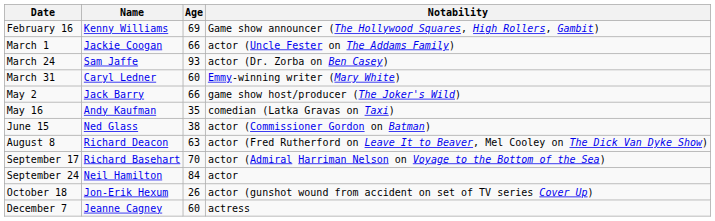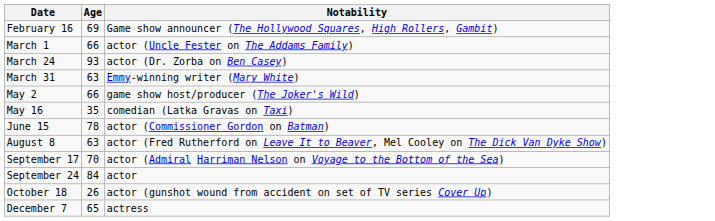 <table class="wikitable">
 <tr>
 <th>Date</th>
-<th>Name</th>
 <th>Age</th>
 <th>Notability</th>
 </tr>
 <tr>
 <td>February 16</td>
-<td><a href='#'>Kenny Williams</a></td>
 <td align="center">69</td>
 <td>Game show announcer (<em><a href='#'>The Hollywood Squares</a></em>, <em><a href='#'>High Rollers</a></em>, <em><a href='#'>Gambit</a></em>)</td>
 </tr>
 <tr>
 <td>March 1</td>
-<td><a href='#'>Jackie Coogan</a></td>
 <td align="center">66</td>
 <td>actor (<a href='#'>Uncle Fester</a> on <em><a href='#'>The Addams Family</a></em>)</td>
 </tr>
 <tr>
 <td>March 24</td>
-<td><a href='#'>Sam Jaffe</a></td>
 <td align="center">93</td>
 <td>actor (Dr. Zorba on <em><a href='#'>Ben Casey</a></em>)</td>
 </tr>
 <tr>
 <td>March 31</td>
-<td><a href='#'>Caryl Ledner</a></td>
-<td align="center">60</td>
+<td align="center">63</td>
 <td><a href='#'>Emmy</a>-winning writer (<em><a href='#'>Mary White</a></em>)</td>
 </tr>
 <tr>
 <td>May 2</td>
-<td><a href='#'>Jack Barry</a></td>
 <td align="center">66</td>
 <td>game show host/producer (<em><a href='#'>The Joker's Wild</a></em>)</td>
 </tr>
 <tr>
 <td>May 16</td>
-<td><a href='#'>Andy Kaufman</a></td>
 <td align="center">35</td>
 <td>comedian (Latka Gravas on <em><a href='#'>Taxi</a></em>)</td>
 </tr>
 <tr>
 <td>June 15</td>
-<td><a href='#'>Ned Glass</a></td>
-<td align="center">38</td>
+<td align="center">78</td>
 <td>actor (<a href='#'>Commissioner Gordon</a> on <em><a href='#'>Batman</a></em>)</td>
 </tr>
 <tr>
 <td>August 8</td>
-<td><a href='#'>Richard Deacon</a></td>
 <td align="center">63</td>
 <td>actor (Fred Rutherford on <em><a href='#'>Leave It to Beaver</a></em>, Mel Cooley on <em><a href='#'>The Dick Van Dyke Show</a></em>)</td>
 </tr>
 <tr>
 <td>September 17</td>
-<td><a href='#'>Richard Basehart</a></td>
 <td align="center">70</td>
 <td>actor (<a href='#'>Admiral</a> <a href='#'>Harriman Nelson</a> on <em><a href='#'>Voyage to the Bottom of the Sea</a></em>)</td>
 </tr>
 <tr>
 <td>September 24</td>
-<td><a href='#'>Neil Hamilton</a></td>
 <td align="center">84</td>
 <td>actor</td>
 </tr>
 <tr>
 <td>October 18</td>
-<td><a href='#'>Jon-Erik Hexum</a></td>
 <td align="center">26</td>
 <td>actor (gunshot wound from accident on set of TV series <em><a href='#'>Cover Up</a></em>)</td>
 </tr>
 <tr>
 <td>December 7</td>
-<td><a href='#'>Jeanne Cagney</a></td>
-<td align="center">60</td>
+<td align="center">65</td>
 <td>actress</td>
 </tr>
 </table>
